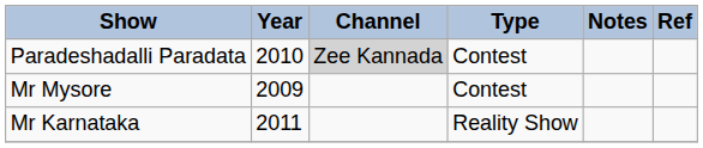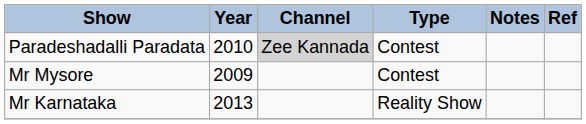 <table class="wikitable" style="font-size:100%">
 <tr style="text-align:center;">
 <th style="background:#B0C4DE;">Show</th>
 <th style="background:#B0C4DE;">Year</th>
 <th style="background:#B0C4DE;">Channel</th>
 <th style="background:#B0C4DE;">Type</th>
 <th style="background:#B0C4DE;">Notes</th>
 <th style="background:#B0C4DE;">Ref</th>
 </tr>
 <tr>
 <td>Paradeshadalli Paradata</td>
 <td>2010</td>
 <td style="background: lightgrey;">Zee Kannada</td>
 <td>Contest</td>
 <td></td>
 <td></td>
 </tr>
 <tr>
 <td>Mr Mysore</td>
 <td>2009</td>
 <td></td>
 <td>Contest</td>
 <td></td>
 <td></td>
 </tr>
 <tr>
 <td>Mr Karnataka</td>
-<td>2011</td>
+<td>2013</td>
 <td></td>
 <td>Reality Show</td>
 <td></td>
 <td></td>
 </tr>
 <tr>
 </tr>
 </table>
